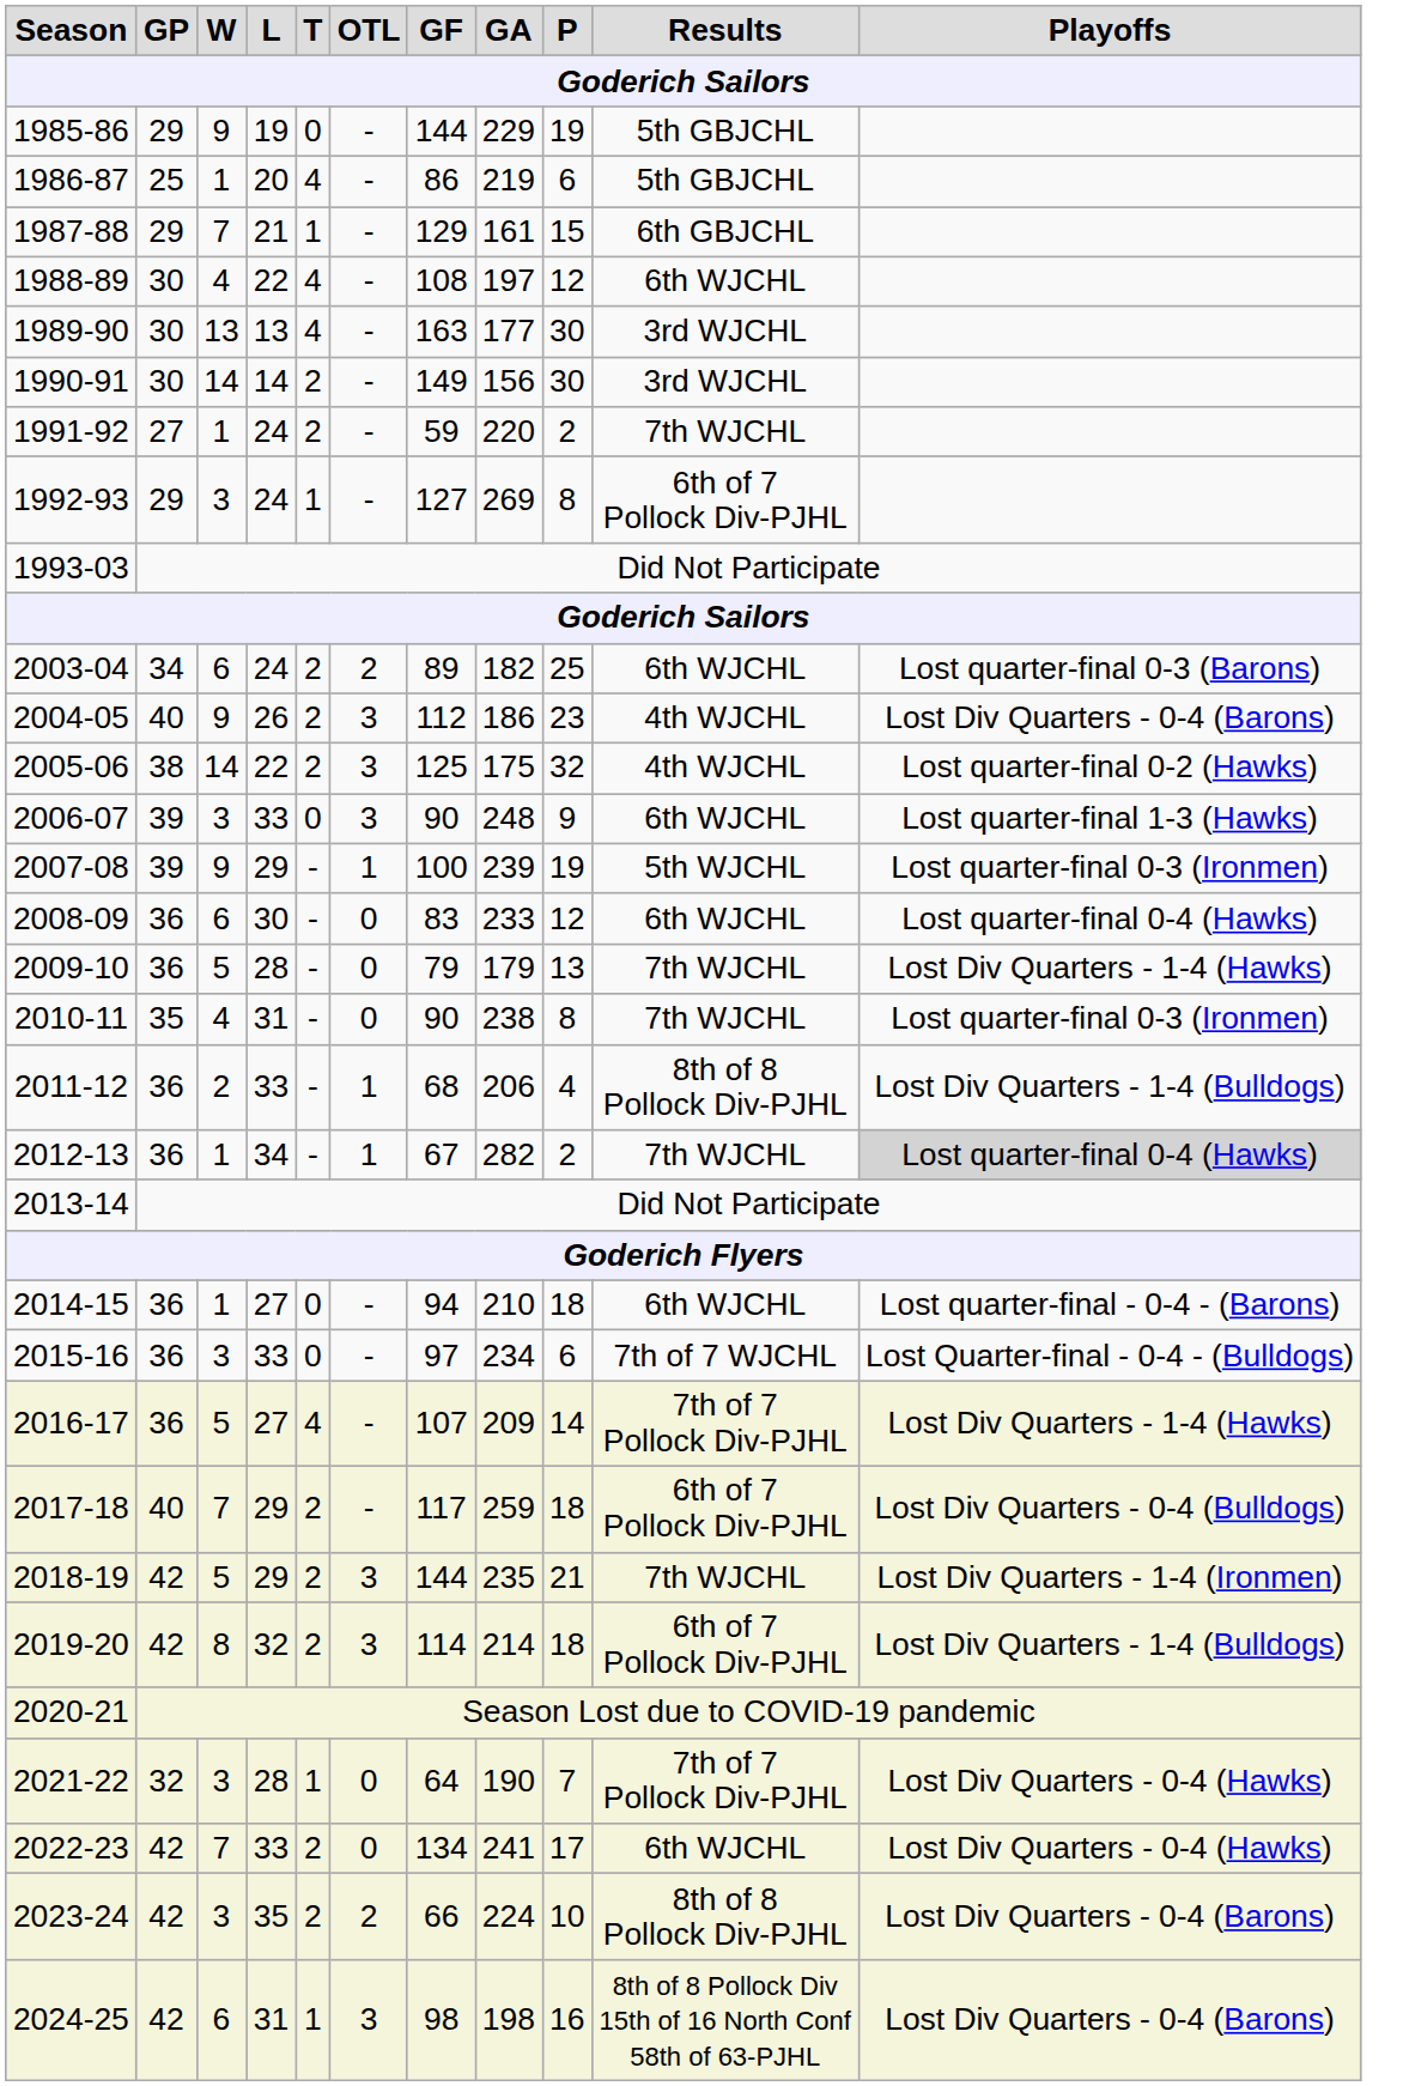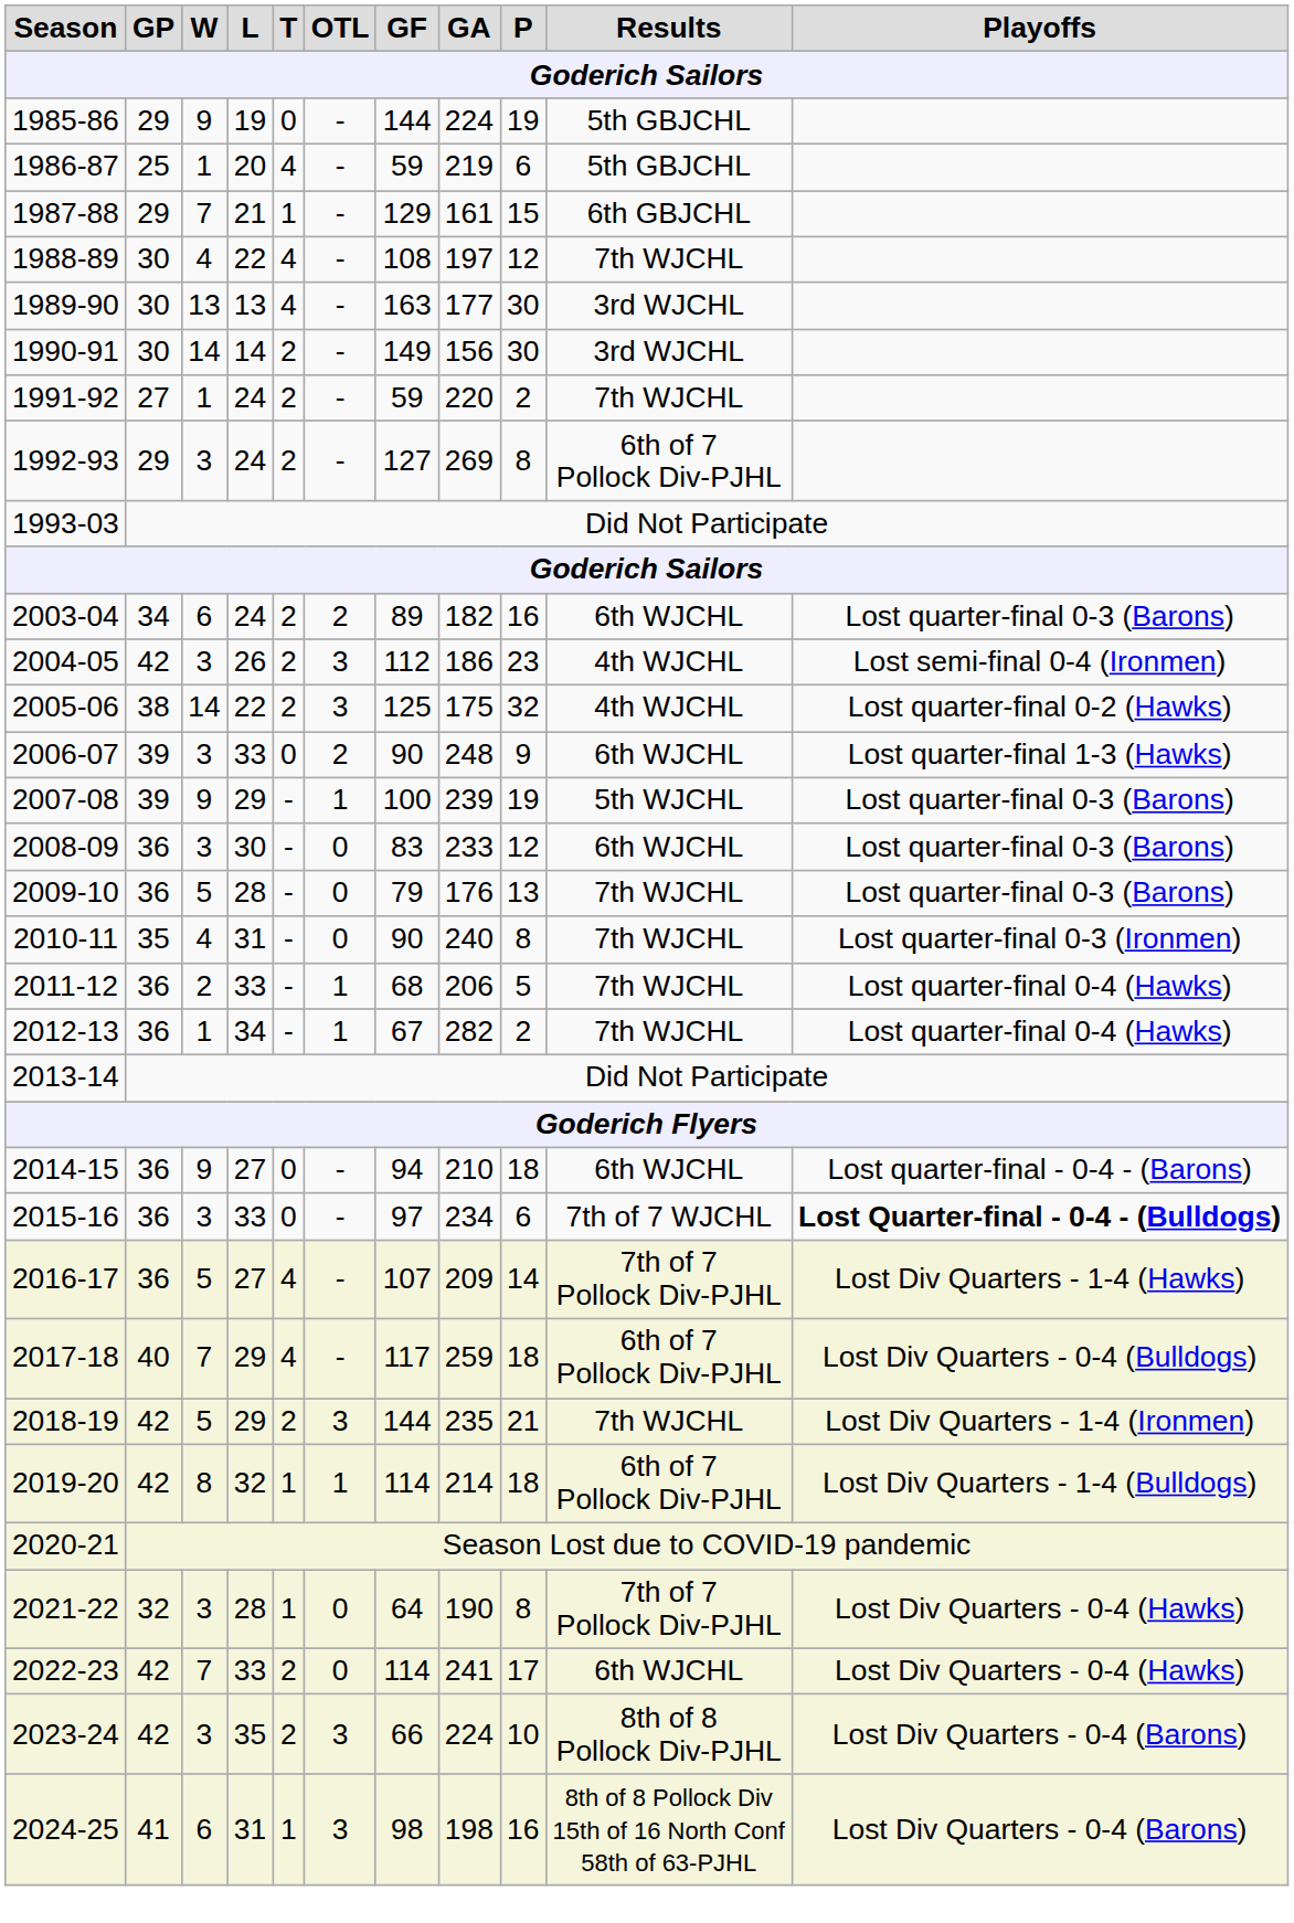 <table class="wikitable">
 <tr align="center"  bgcolor="#dddddd">
 <td><strong>Season</strong></td>
 <td><strong>GP</strong></td>
 <td><strong>W</strong></td>
 <td><strong>L</strong></td>
 <td><strong>T</strong></td>
 <td><strong>OTL</strong></td>
 <td><strong>GF</strong></td>
 <td><strong>GA</strong></td>
 <td><strong>P</strong></td>
 <td><strong>Results</strong></td>
 <td><strong>Playoffs</strong></td>
 </tr>
 <tr align="center" bgcolor="#eeeeff">
 <td colspan="12"><strong><em>Goderich Sailors</em></strong></td>
 </tr>
 <tr align="center">
 <td>1985-86</td>
 <td>29</td>
 <td>9</td>
 <td>19</td>
 <td>0</td>
 <td>-</td>
 <td>144</td>
-<td>229</td>
+<td>224</td>
 <td>19</td>
 <td>5th GBJCHL</td>
 <td></td>
 </tr>
 <tr align="center">
 <td>1986-87</td>
 <td>25</td>
 <td>1</td>
 <td>20</td>
 <td>4</td>
 <td>-</td>
-<td>86</td>
+<td>59</td>
 <td>219</td>
 <td>6</td>
 <td>5th GBJCHL</td>
 <td></td>
 </tr>
 <tr align="center">
 <td>1987-88</td>
 <td>29</td>
 <td>7</td>
 <td>21</td>
 <td>1</td>
 <td>-</td>
 <td>129</td>
 <td>161</td>
 <td>15</td>
 <td>6th GBJCHL</td>
 <td></td>
 </tr>
 <tr align="center">
 <td>1988-89</td>
 <td>30</td>
 <td>4</td>
 <td>22</td>
 <td>4</td>
 <td>-</td>
 <td>108</td>
 <td>197</td>
 <td>12</td>
-<td>6th WJCHL</td>
+<td>7th WJCHL</td>
 <td></td>
 </tr>
 <tr align="center">
 <td>1989-90</td>
 <td>30</td>
 <td>13</td>
 <td>13</td>
 <td>4</td>
 <td>-</td>
 <td>163</td>
 <td>177</td>
 <td>30</td>
 <td>3rd WJCHL</td>
 <td></td>
 </tr>
 <tr align="center">
 <td>1990-91</td>
 <td>30</td>
 <td>14</td>
 <td>14</td>
 <td>2</td>
 <td>-</td>
 <td>149</td>
 <td>156</td>
 <td>30</td>
 <td>3rd WJCHL</td>
 <td></td>
 </tr>
 <tr align="center">
 <td>1991-92</td>
 <td>27</td>
 <td>1</td>
 <td>24</td>
 <td>2</td>
 <td>-</td>
 <td>59</td>
 <td>220</td>
 <td>2</td>
 <td>7th WJCHL</td>
 <td></td>
 </tr>
 <tr align="center">
 <td>1992-93</td>
 <td>29</td>
 <td>3</td>
 <td>24</td>
-<td>1</td>
+<td>2</td>
 <td>-</td>
 <td>127</td>
 <td>269</td>
 <td>8</td>
 <td>6th of 7<br>Pollock Div-PJHL</td>
 <td></td>
 </tr>
 <tr align="center">
 <td>1993-03</td>
 <td colspan="11">Did Not Participate</td>
 </tr>
 <tr align="center" bgcolor="#eeeeff">
 <td colspan="12"><strong><em>Goderich Sailors</em></strong></td>
 </tr>
 <tr align="center">
 <td>2003-04</td>
 <td>34</td>
 <td>6</td>
 <td>24</td>
 <td>2</td>
 <td>2</td>
 <td>89</td>
 <td>182</td>
-<td>25</td>
+<td>16</td>
 <td>6th WJCHL</td>
 <td>Lost quarter-final 0-3 (<a href='#'>Barons</a>)</td>
 </tr>
 <tr align="center">
 <td>2004-05</td>
-<td>40</td>
-<td>9</td>
+<td>42</td>
+<td>3</td>
 <td>26</td>
 <td>2</td>
 <td>3</td>
 <td>112</td>
 <td>186</td>
 <td>23</td>
 <td>4th WJCHL</td>
-<td>Lost Div Quarters - 0-4 (<a href='#'>Barons</a>)</td>
+<td>Lost semi-final 0-4 (<a href='#'>Ironmen</a>)</td>
 </tr>
 <tr align="center">
 <td>2005-06</td>
 <td>38</td>
 <td>14</td>
 <td>22</td>
 <td>2</td>
 <td>3</td>
 <td>125</td>
 <td>175</td>
 <td>32</td>
 <td>4th WJCHL</td>
 <td>Lost quarter-final 0-2 (<a href='#'>Hawks</a>)</td>
 </tr>
 <tr align="center">
 <td>2006-07</td>
 <td>39</td>
 <td>3</td>
 <td>33</td>
 <td>0</td>
-<td>3</td>
+<td>2</td>
 <td>90</td>
 <td>248</td>
 <td>9</td>
 <td>6th WJCHL</td>
 <td>Lost quarter-final 1-3 (<a href='#'>Hawks</a>)</td>
 </tr>
 <tr align="center">
 <td>2007-08</td>
 <td>39</td>
 <td>9</td>
 <td>29</td>
 <td>-</td>
 <td>1</td>
 <td>100</td>
 <td>239</td>
 <td>19</td>
 <td>5th WJCHL</td>
-<td>Lost quarter-final 0-3 (<a href='#'>Ironmen</a>)</td>
+<td>Lost quarter-final 0-3 (<a href='#'>Barons</a>)</td>
 </tr>
 <tr align="center">
 <td>2008-09</td>
 <td>36</td>
-<td>6</td>
+<td>3</td>
 <td>30</td>
 <td>-</td>
 <td>0</td>
 <td>83</td>
 <td>233</td>
 <td>12</td>
 <td>6th WJCHL</td>
-<td>Lost quarter-final 0-4 (<a href='#'>Hawks</a>)</td>
+<td>Lost quarter-final 0-3 (<a href='#'>Barons</a>)</td>
 </tr>
 <tr align="center">
 <td>2009-10</td>
 <td>36</td>
 <td>5</td>
 <td>28</td>
 <td>-</td>
 <td>0</td>
 <td>79</td>
-<td>179</td>
+<td>176</td>
 <td>13</td>
 <td>7th WJCHL</td>
-<td>Lost Div Quarters - 1-4  (<a href='#'>Hawks</a>)</td>
+<td>Lost quarter-final 0-3 (<a href='#'>Barons</a>)</td>
 </tr>
 <tr align="center">
 <td>2010-11</td>
 <td>35</td>
 <td>4</td>
 <td>31</td>
 <td>-</td>
 <td>0</td>
 <td>90</td>
-<td>238</td>
+<td>240</td>
 <td>8</td>
 <td>7th WJCHL</td>
 <td>Lost quarter-final 0-3 (<a href='#'>Ironmen</a>)</td>
 </tr>
 <tr align="center">
 <td>2011-12</td>
 <td>36</td>
 <td>2</td>
 <td>33</td>
 <td>-</td>
 <td>1</td>
 <td>68</td>
 <td>206</td>
-<td>4</td>
-<td>8th of 8<br>Pollock Div-PJHL</td>
-<td>Lost Div Quarters - 1-4 (<a href='#'>Bulldogs</a>)</td>
+<td>5</td>
+<td>7th WJCHL</td>
+<td>Lost quarter-final  0-4 (<a href='#'>Hawks</a>)</td>
 </tr>
 <tr align="center">
 <td>2012-13</td>
 <td>36</td>
 <td>1</td>
 <td>34</td>
 <td>-</td>
 <td>1</td>
 <td>67</td>
 <td>282</td>
 <td>2</td>
 <td>7th WJCHL</td>
-<td style="background: lightgrey;">Lost quarter-final 0-4 (<a href='#'>Hawks</a>)</td>
+<td>Lost quarter-final 0-4 (<a href='#'>Hawks</a>)</td>
 </tr>
 <tr align="center">
 <td>2013-14</td>
 <td colspan="11">Did Not Participate</td>
 </tr>
 <tr align="center" bgcolor="#eeeeff">
 <td colspan="12"><strong><em>Goderich Flyers</em></strong></td>
 </tr>
 <tr align="center">
 <td>2014-15</td>
 <td>36</td>
-<td>1</td>
+<td>9</td>
 <td>27</td>
 <td>0</td>
 <td>-</td>
 <td>94</td>
 <td>210</td>
 <td>18</td>
 <td>6th WJCHL</td>
 <td>Lost quarter-final - 0-4 - (<a href='#'>Barons</a>)</td>
 </tr>
 <tr align="center">
 <td>2015-16</td>
 <td>36</td>
 <td>3</td>
 <td>33</td>
 <td>0</td>
 <td>-</td>
 <td>97</td>
 <td>234</td>
 <td>6</td>
 <td>7th of 7 WJCHL</td>
-<td>Lost  Quarter-final - 0-4 - (<a href='#'>Bulldogs</a>)</td>
+<td><strong>Lost  Quarter-final - 0-4 - (<a href='#'>Bulldogs</a>)</strong></td>
 </tr>
 <tr align="center" bgcolor="beige">
 <td>2016-17</td>
 <td>36</td>
 <td>5</td>
 <td>27</td>
 <td>4</td>
 <td>-</td>
 <td>107</td>
 <td>209</td>
 <td>14</td>
 <td>7th of 7<br>Pollock Div-PJHL</td>
 <td>Lost Div Quarters - 1-4  (<a href='#'>Hawks</a>)</td>
 </tr>
 <tr align="center" bgcolor="beige">
 <td>2017-18</td>
 <td>40</td>
 <td>7</td>
 <td>29</td>
-<td>2</td>
+<td>4</td>
 <td>-</td>
 <td>117</td>
 <td>259</td>
 <td>18</td>
 <td>6th of 7<br>Pollock Div-PJHL</td>
 <td>Lost Div Quarters - 0-4 (<a href='#'>Bulldogs</a>)</td>
 </tr>
 <tr align="center" bgcolor="beige">
 <td>2018-19</td>
 <td>42</td>
 <td>5</td>
 <td>29</td>
 <td>2</td>
 <td>3</td>
 <td>144</td>
 <td>235</td>
 <td>21</td>
 <td>7th WJCHL</td>
 <td>Lost Div Quarters - 1-4 (<a href='#'>Ironmen</a>)</td>
 </tr>
 <tr align="center" bgcolor="beige">
 <td>2019-20</td>
 <td>42</td>
 <td>8</td>
 <td>32</td>
-<td>2</td>
-<td>3</td>
+<td>1</td>
+<td>1</td>
 <td>114</td>
 <td>214</td>
 <td>18</td>
 <td>6th of 7<br>Pollock Div-PJHL</td>
 <td>Lost Div Quarters - 1-4 (<a href='#'>Bulldogs</a>)</td>
 </tr>
 <tr align="center" bgcolor="beige">
 <td>2020-21</td>
 <td colspan="10">Season Lost due to COVID-19 pandemic</td>
 </tr>
 <tr align="center" bgcolor="beige">
 <td>2021-22</td>
 <td>32</td>
 <td>3</td>
 <td>28</td>
 <td>1</td>
 <td>0</td>
 <td>64</td>
 <td>190</td>
-<td>7</td>
+<td>8</td>
 <td>7th of 7<br>Pollock Div-PJHL</td>
 <td>Lost Div Quarters - 0-4 (<a href='#'>Hawks</a>)</td>
 </tr>
 <tr align="center" bgcolor="beige">
 <td>2022-23</td>
 <td>42</td>
 <td>7</td>
 <td>33</td>
 <td>2</td>
 <td>0</td>
-<td>134</td>
+<td>114</td>
 <td>241</td>
 <td>17</td>
 <td>6th WJCHL</td>
 <td>Lost Div Quarters - 0-4 (<a href='#'>Hawks</a>)</td>
 </tr>
 <tr align="center" bgcolor="beige">
 <td>2023-24</td>
 <td>42</td>
 <td>3</td>
 <td>35</td>
 <td>2</td>
-<td>2</td>
+<td>3</td>
 <td>66</td>
 <td>224</td>
 <td>10</td>
 <td>8th of 8<br>Pollock Div-PJHL</td>
 <td>Lost Div Quarters - 0-4 (<a href='#'>Barons</a>)</td>
 </tr>
 <tr align="center" bgcolor="beige">
 <td>2024-25</td>
-<td>42</td>
+<td>41</td>
 <td>6</td>
 <td>31</td>
 <td>1</td>
 <td>3</td>
 <td>98</td>
 <td>198</td>
 <td>16</td>
 <td><small>8th of 8 Pollock Div<br>15th of 16 North Conf<br>58th of 63-PJHL</small></td>
 <td>Lost Div Quarters - 0-4 (<a href='#'>Barons</a>)</td>
 </tr>
 </table>
